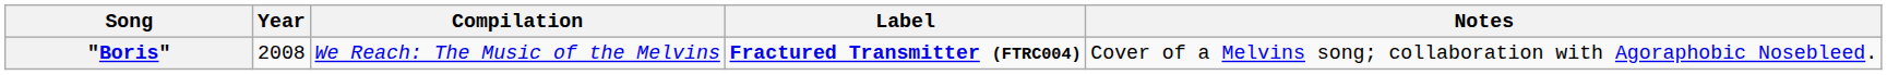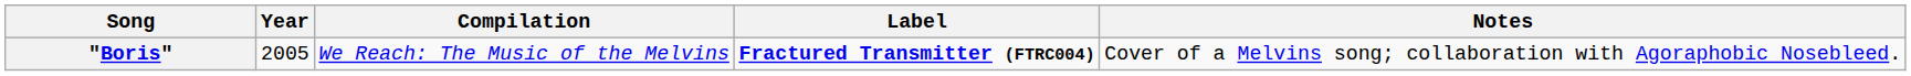 <table class="wikitable plainrowheaders" style="text-align:center;">
 <tr>
 <th scope="col" style="width:12em;">Song</th>
 <th scope="col">Year</th>
 <th scope="col">Compilation</th>
 <th scope="col">Label</th>
 <th scope="col">Notes</th>
 </tr>
 <tr>
 <th scope="row">"<a href='#'>Boris</a>"</th>
-<td rowspan="1">2008</td>
+<td rowspan="1">2005</td>
 <td rowspan="1"><em><a href='#'>We Reach: The Music of the Melvins</a></em></td>
 <td rowspan="1"><strong><a href='#'>Fractured Transmitter</a> <small>(FTRC004)</small></strong></td>
 <td rowspan="1">Cover of a <a href='#'>Melvins</a> song; collaboration with <a href='#'>Agoraphobic Nosebleed</a>.</td>
 </tr>
 </table>
